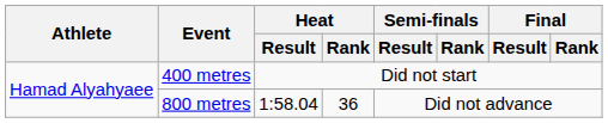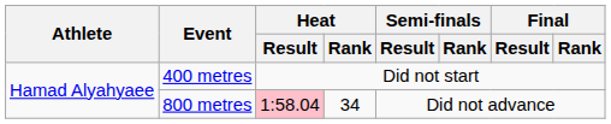 <table class="wikitable" style="font-size:90%; text-align:center">
 <tr>
 <th rowspan="2">Athlete</th>
 <th rowspan="2">Event</th>
 <th colspan="2">Heat</th>
 <th colspan="2">Semi-finals</th>
 <th colspan="2">Final</th>
 </tr>
 <tr>
 <th>Result</th>
 <th>Rank</th>
 <th>Result</th>
 <th>Rank</th>
 <th>Result</th>
 <th>Rank</th>
 </tr>
 <tr>
 <td align="left" rowspan=2><a href='#'>Hamad Alyahyaee</a></td>
 <td align="left"><a href='#'>400 metres</a></td>
 <td colspan="6">Did not start</td>
 </tr>
 <tr>
 <td align="left"><a href='#'>800 metres</a></td>
-<td>1:58.04</td>
-<td>36</td>
+<td style="background: pink;">1:58.04</td>
+<td>34</td>
 <td colspan="4">Did not advance</td>
 </tr>
 </table>
